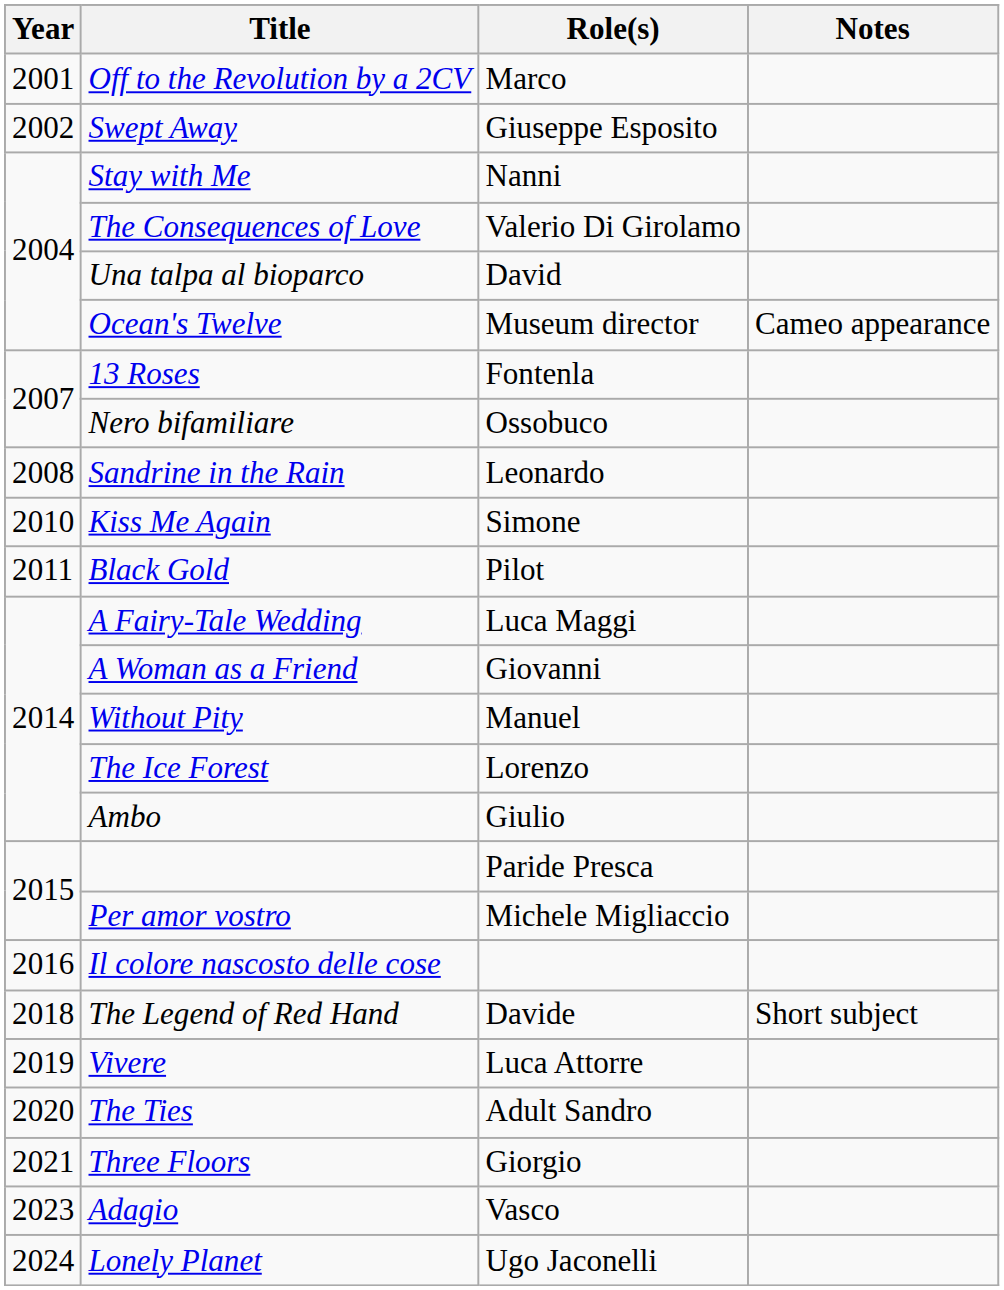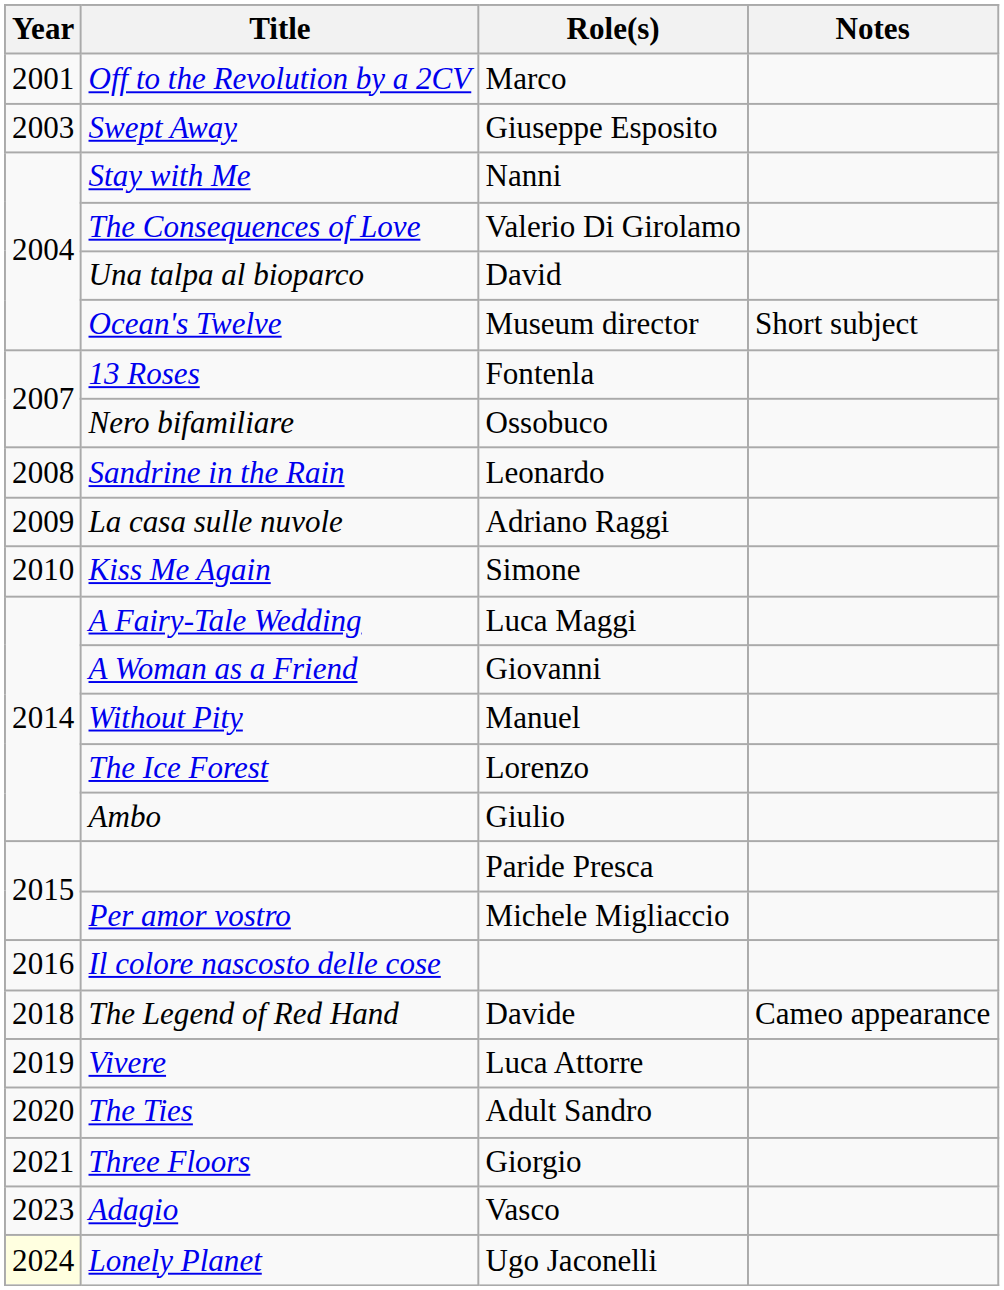 <table class="wikitable plainrowheaders sortable">
 <tr>
 <th scope="col">Year</th>
 <th scope="col">Title</th>
 <th scope="col">Role(s)</th>
 <th scope="col" class="unsortable">Notes</th>
 </tr>
 <tr>
 <td>2001</td>
 <td><em><a href='#'>Off to the Revolution by a 2CV</a></em></td>
 <td>Marco</td>
 <td></td>
 </tr>
 <tr>
-<td>2002</td>
+<td>2003</td>
 <td><em><a href='#'>Swept Away</a></em></td>
 <td>Giuseppe Esposito</td>
 <td></td>
 </tr>
 <tr>
 <td rowspan="4">2004</td>
 <td><em><a href='#'>Stay with Me</a></em></td>
 <td>Nanni</td>
 <td></td>
 </tr>
 <tr>
 <td><em><a href='#'>The Consequences of Love</a></em></td>
 <td>Valerio Di Girolamo</td>
 <td></td>
 </tr>
 <tr>
 <td><em>Una talpa al bioparco</em></td>
 <td>David</td>
 <td></td>
 </tr>
 <tr>
 <td><em><a href='#'>Ocean's Twelve</a></em></td>
 <td>Museum director</td>
-<td>Cameo appearance</td>
+<td>Short subject</td>
 </tr>
 <tr>
 <td rowspan="2">2007</td>
 <td><em><a href='#'>13 Roses</a></em></td>
 <td>Fontenla</td>
 <td></td>
 </tr>
 <tr>
 <td><em>Nero bifamiliare</em></td>
 <td>Ossobuco</td>
 <td></td>
 </tr>
 <tr>
 <td>2008</td>
 <td><em><a href='#'>Sandrine in the Rain</a></em></td>
 <td>Leonardo</td>
 <td></td>
 </tr>
 <tr>
+<td>2009</td>
+<td><em>La casa sulle nuvole</em></td>
+<td>Adriano Raggi</td>
+<td></td>
+</tr>
+<tr>
 <td>2010</td>
 <td><em><a href='#'>Kiss Me Again</a></em></td>
 <td>Simone</td>
-<td></td>
-</tr>
-<tr>
-<td>2011</td>
-<td><em><a href='#'>Black Gold</a></em></td>
-<td>Pilot</td>
 <td></td>
 </tr>
 <tr>
 <td rowspan="5">2014</td>
 <td><em><a href='#'>A Fairy-Tale Wedding</a></em></td>
 <td>Luca Maggi</td>
 <td></td>
 </tr>
 <tr>
 <td><em><a href='#'>A Woman as a Friend</a></em></td>
 <td>Giovanni</td>
 <td></td>
 </tr>
 <tr>
 <td><em><a href='#'>Without Pity</a></em></td>
 <td>Manuel</td>
 <td></td>
 </tr>
 <tr>
 <td><em><a href='#'>The Ice Forest</a></em></td>
 <td>Lorenzo</td>
 <td></td>
 </tr>
 <tr>
 <td><em>Ambo</em></td>
 <td>Giulio</td>
 <td></td>
 </tr>
 <tr>
 <td rowspan="2">2015</td>
 <td></td>
 <td>Paride Presca</td>
 <td></td>
 </tr>
 <tr>
 <td><em><a href='#'>Per amor vostro</a></em></td>
 <td>Michele Migliaccio</td>
 <td></td>
 </tr>
 <tr>
 <td>2016</td>
 <td><em><a href='#'>Il colore nascosto delle cose</a></em></td>
 <td></td>
 <td></td>
 </tr>
 <tr>
 <td>2018</td>
 <td><em>The Legend of Red Hand</em></td>
 <td>Davide</td>
-<td>Short subject</td>
+<td>Cameo appearance</td>
 </tr>
 <tr>
 <td>2019</td>
 <td><em><a href='#'>Vivere</a></em></td>
 <td>Luca Attorre</td>
 <td></td>
 </tr>
 <tr>
 <td>2020</td>
 <td><em><a href='#'>The Ties</a></em></td>
 <td>Adult Sandro</td>
 <td></td>
 </tr>
 <tr>
 <td>2021</td>
 <td><em><a href='#'>Three Floors</a></em></td>
 <td>Giorgio</td>
 <td></td>
 </tr>
 <tr>
 <td>2023</td>
 <td><em><a href='#'>Adagio</a></em></td>
 <td>Vasco</td>
 <td></td>
 </tr>
 <tr>
-<td>2024</td>
+<td style="background: lightyellow;">2024</td>
 <td><em><a href='#'>Lonely Planet</a></em></td>
 <td>Ugo Jaconelli</td>
 <td></td>
 </tr>
 </table>
